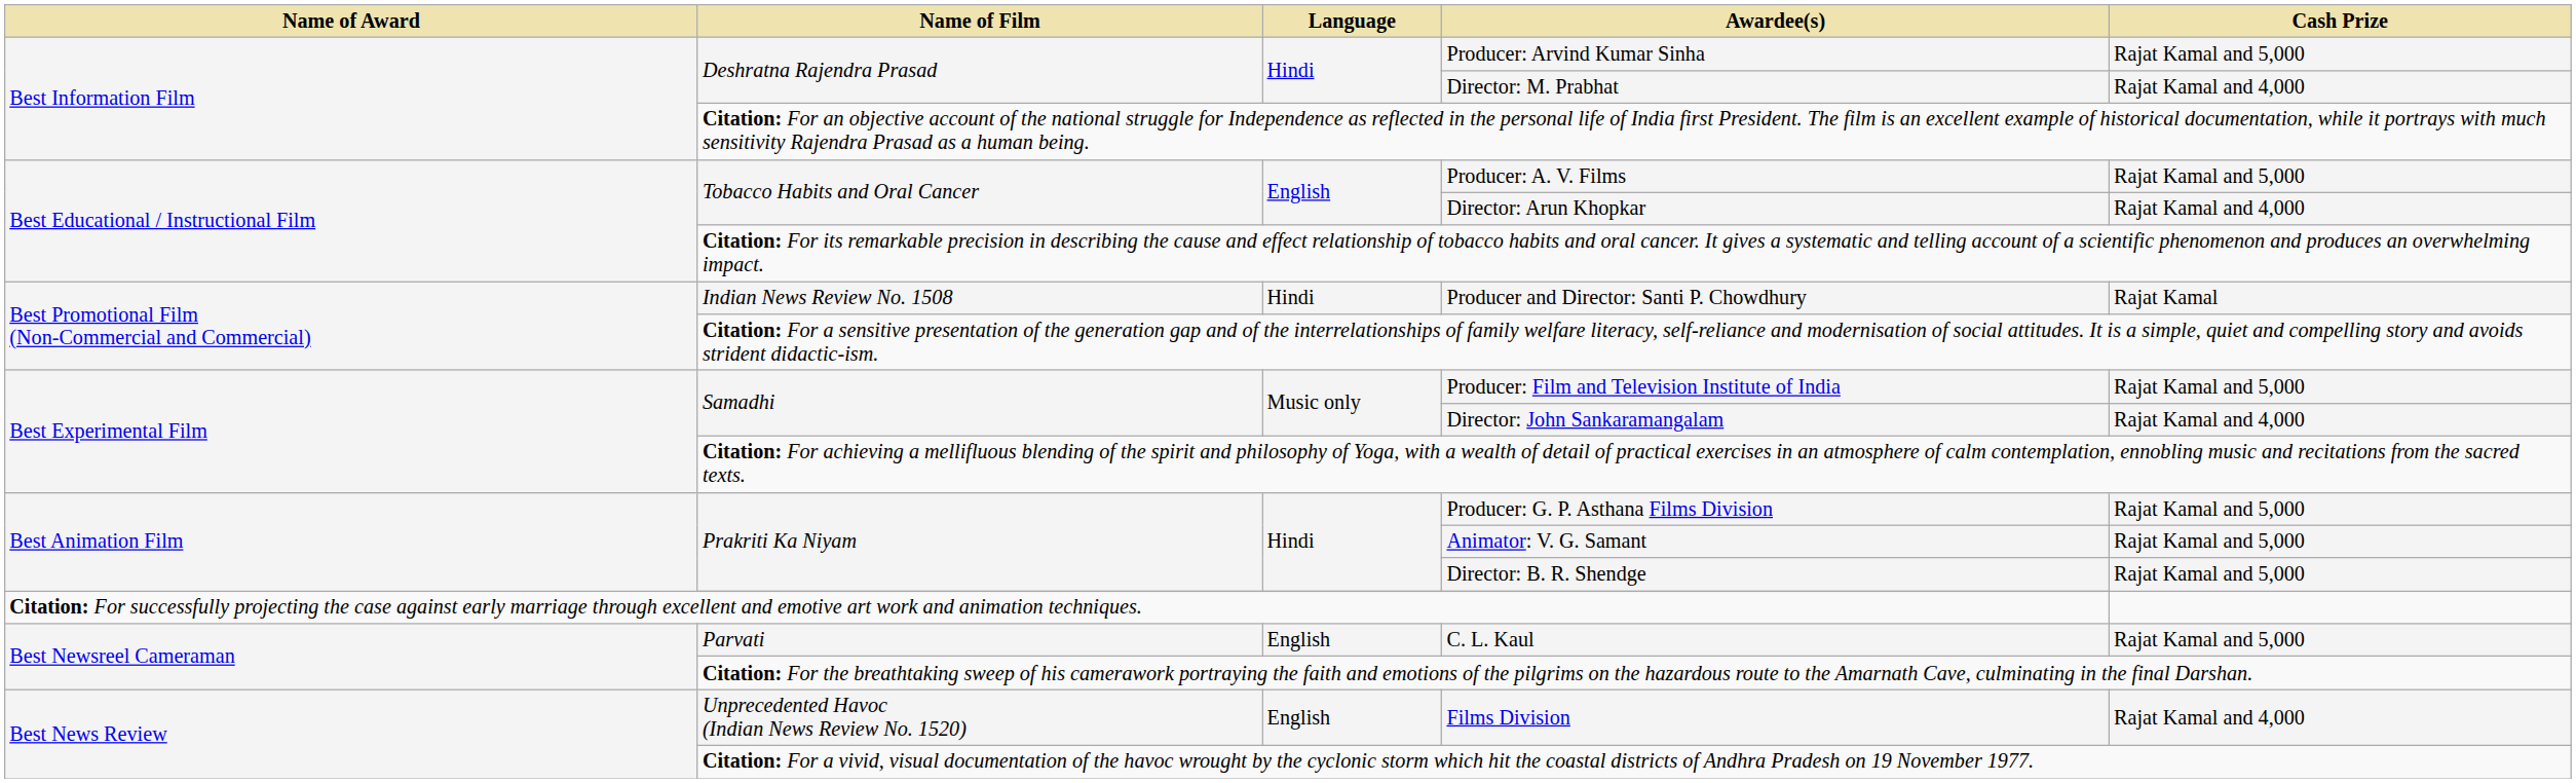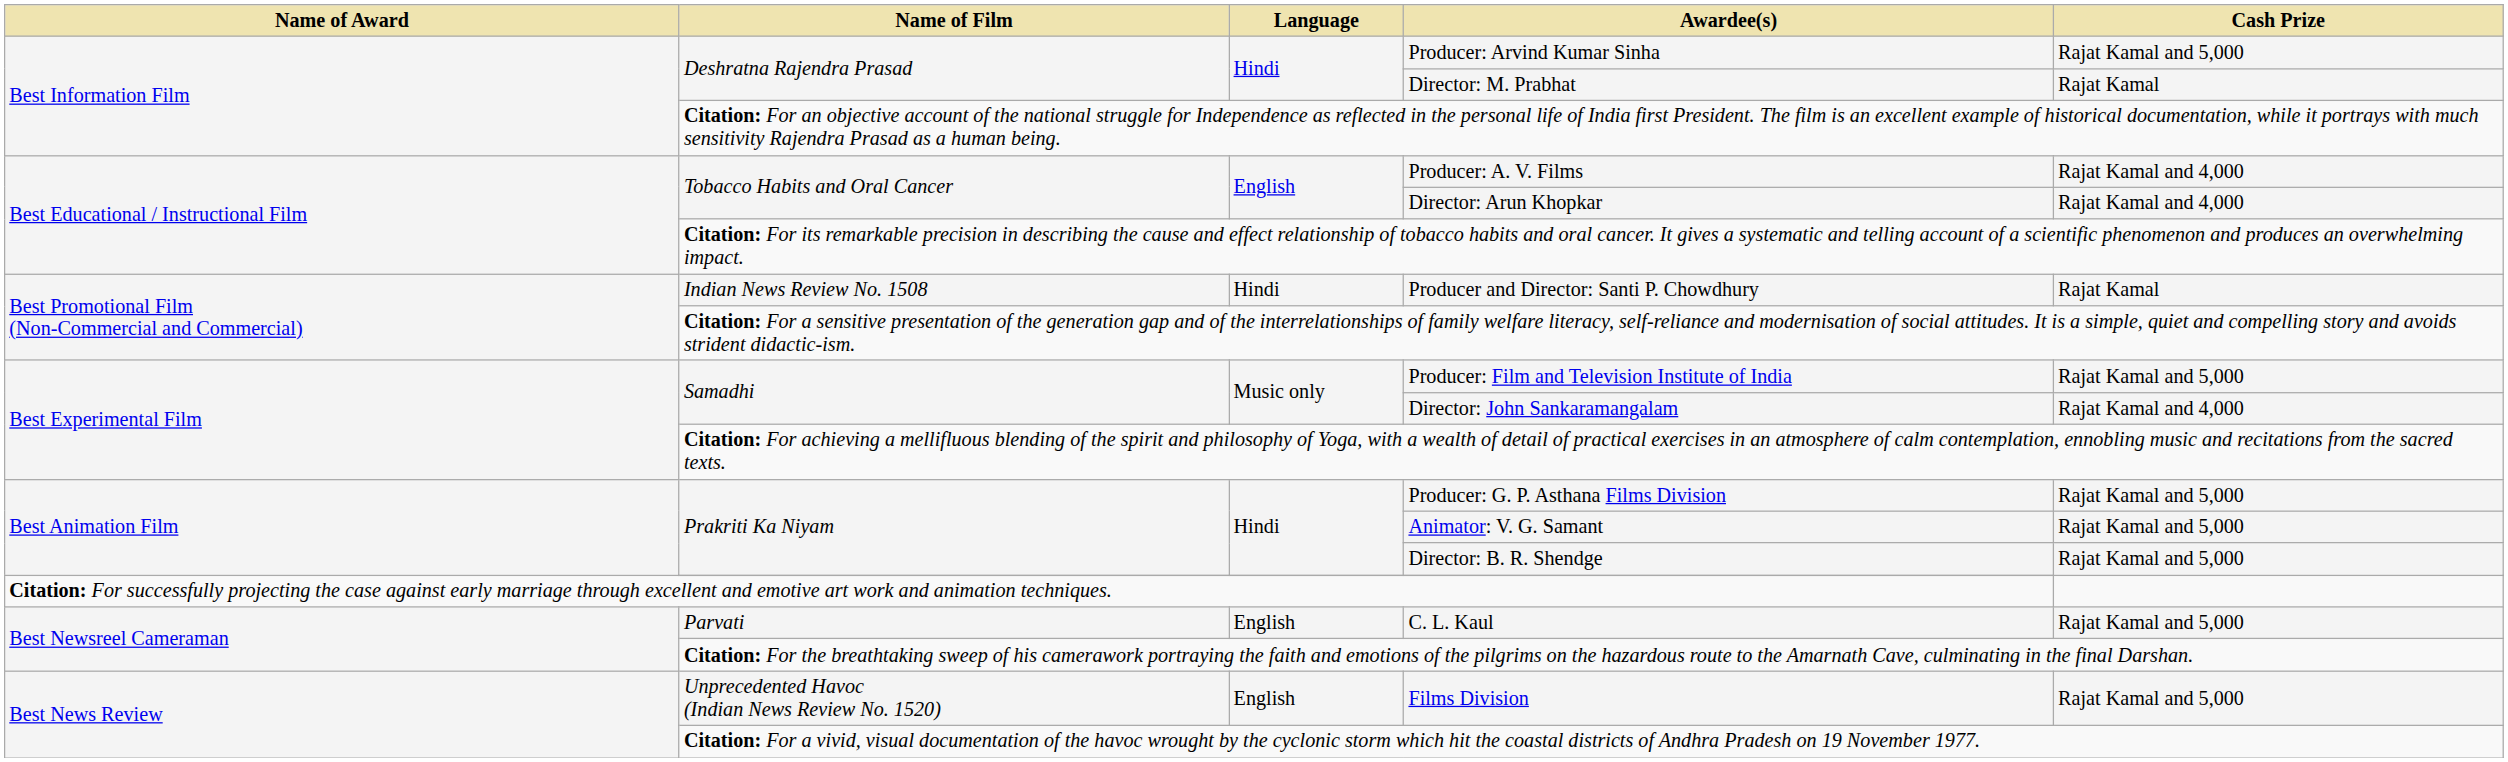 <table class="wikitable" style="width:100%;">
 <tr>
 <th style="background-color:#EFE4B0;width:27%;">Name of Award</th>
 <th style="background-color:#EFE4B0;width:22%;">Name of Film</th>
 <th style="background-color:#EFE4B0;width:7%;">Language</th>
 <th style="background-color:#EFE4B0;width:26%;">Awardee(s)</th>
 <th style="background-color:#EFE4B0;width:18%;">Cash Prize</th>
 </tr>
 <tr style="background-color:#F4F4F4">
 <td rowspan="3"><a href='#'>Best Information Film</a></td>
 <td rowspan="2"><em>Deshratna Rajendra Prasad</em></td>
 <td rowspan="2"><a href='#'>Hindi</a></td>
 <td>Producer: Arvind Kumar Sinha</td>
 <td>Rajat Kamal and 5,000</td>
 </tr>
 <tr style="background-color:#F4F4F4">
 <td>Director: M. Prabhat</td>
-<td>Rajat Kamal and 4,000</td>
+<td>Rajat Kamal</td>
 </tr>
 <tr style="background-color:#F9F9F9">
 <td colspan="4"><strong>Citation:</strong> <em>For an objective account of the national struggle for Independence as reflected in the personal life of India first President. The film is an excellent example of historical documentation, while it portrays with much sensitivity Rajendra Prasad as a human being.</em></td>
 </tr>
 <tr style="background-color:#F4F4F4">
 <td rowspan="3"><a href='#'>Best Educational / Instructional Film</a></td>
 <td rowspan="2"><em>Tobacco Habits and Oral Cancer</em></td>
 <td rowspan="2"><a href='#'>English</a></td>
 <td>Producer: A. V. Films</td>
-<td>Rajat Kamal and 5,000</td>
+<td>Rajat Kamal and 4,000</td>
 </tr>
 <tr style="background-color:#F4F4F4">
 <td>Director: Arun Khopkar</td>
 <td>Rajat Kamal and 4,000</td>
 </tr>
 <tr style="background-color:#F9F9F9">
 <td colspan="4"><strong>Citation:</strong> <em>For its remarkable precision in describing the cause and effect relationship of tobacco habits and oral cancer. It gives a systematic and telling account of a scientific phenomenon and produces an overwhelming impact.</em></td>
 </tr>
 <tr style="background-color:#F4F4F4">
 <td rowspan="2"><a href='#'>Best Promotional Film<br>(Non-Commercial and Commercial)</a></td>
 <td><em>Indian News Review No. 1508</em></td>
 <td>Hindi</td>
 <td>Producer and Director: Santi P. Chowdhury</td>
 <td>Rajat Kamal</td>
 </tr>
 <tr style="background-color:#F9F9F9">
 <td colspan="4"><strong>Citation:</strong> <em>For a sensitive presentation of the generation gap and of the interrelationships of family welfare literacy, self-reliance and modernisation of social attitudes. It is a simple, quiet and compelling story and avoids strident didactic-ism.</em></td>
 </tr>
 <tr style="background-color:#F4F4F4">
 <td rowspan="3"><a href='#'>Best Experimental Film</a></td>
 <td rowspan="2"><em>Samadhi</em></td>
 <td rowspan="2">Music only</td>
 <td>Producer: <a href='#'>Film and Television Institute of India</a></td>
 <td>Rajat Kamal and 5,000</td>
 </tr>
 <tr style="background-color:#F4F4F4">
 <td>Director: <a href='#'>John Sankaramangalam</a></td>
 <td>Rajat Kamal and 4,000</td>
 </tr>
 <tr style="background-color:#F9F9F9">
 <td colspan="4"><strong>Citation:</strong> <em>For achieving a mellifluous blending of the spirit and philosophy of Yoga, with a wealth of detail of practical exercises in an atmosphere of calm contemplation, ennobling music and recitations from the sacred texts.</em></td>
 </tr>
 <tr style="background-color:#F4F4F4">
 <td rowspan="4"><a href='#'>Best Animation Film</a></td>
 <td rowspan="3"><em>Prakriti Ka Niyam</em></td>
 <td rowspan="3">Hindi</td>
 <td>Producer: G. P. Asthana  <a href='#'>Films Division</a></td>
 <td>Rajat Kamal and 5,000</td>
 </tr>
 <tr style="background-color:#F4F4F4">
 <td><a href='#'>Animator</a>: V. G. Samant</td>
 <td>Rajat Kamal and 5,000</td>
 </tr>
 <tr style="background-color:#F4F4F4">
 <td>Director: B. R. Shendge</td>
 <td>Rajat Kamal and 5,000</td>
 </tr>
 <tr style="background-color:#F4F4F4">
 </tr>
 <tr style="background-color:#F9F9F9">
 <td colspan="4"><strong>Citation:</strong> <em>For successfully projecting the case against early marriage through excellent and emotive art work and animation techniques.</em></td>
 </tr>
 <tr style="background-color:#F4F4F4">
 <td rowspan="2"><a href='#'>Best Newsreel Cameraman</a></td>
 <td><em>Parvati</em></td>
 <td>English</td>
 <td>C. L. Kaul</td>
 <td>Rajat Kamal and 5,000</td>
 </tr>
 <tr style="background-color:#F9F9F9">
 <td colspan="4"><strong>Citation:</strong> <em>For the breathtaking sweep of his camerawork portraying the faith and emotions of the pilgrims on the hazardous route to the Amarnath Cave, culminating in the final Darshan.</em></td>
 </tr>
 <tr style="background-color:#F4F4F4">
 <td rowspan="2"><a href='#'>Best News Review</a></td>
 <td><em>Unprecedented Havoc<br>(Indian News Review No. 1520)</em></td>
 <td>English</td>
 <td><a href='#'>Films Division</a></td>
-<td>Rajat Kamal and 4,000</td>
+<td>Rajat Kamal and 5,000</td>
 </tr>
 <tr style="background-color:#F9F9F9">
 <td colspan="4"><strong>Citation:</strong> <em>For a vivid, visual documentation of the havoc wrought by the cyclonic storm which hit the coastal districts of Andhra Pradesh on 19 November 1977.</em></td>
 </tr>
 </table>
